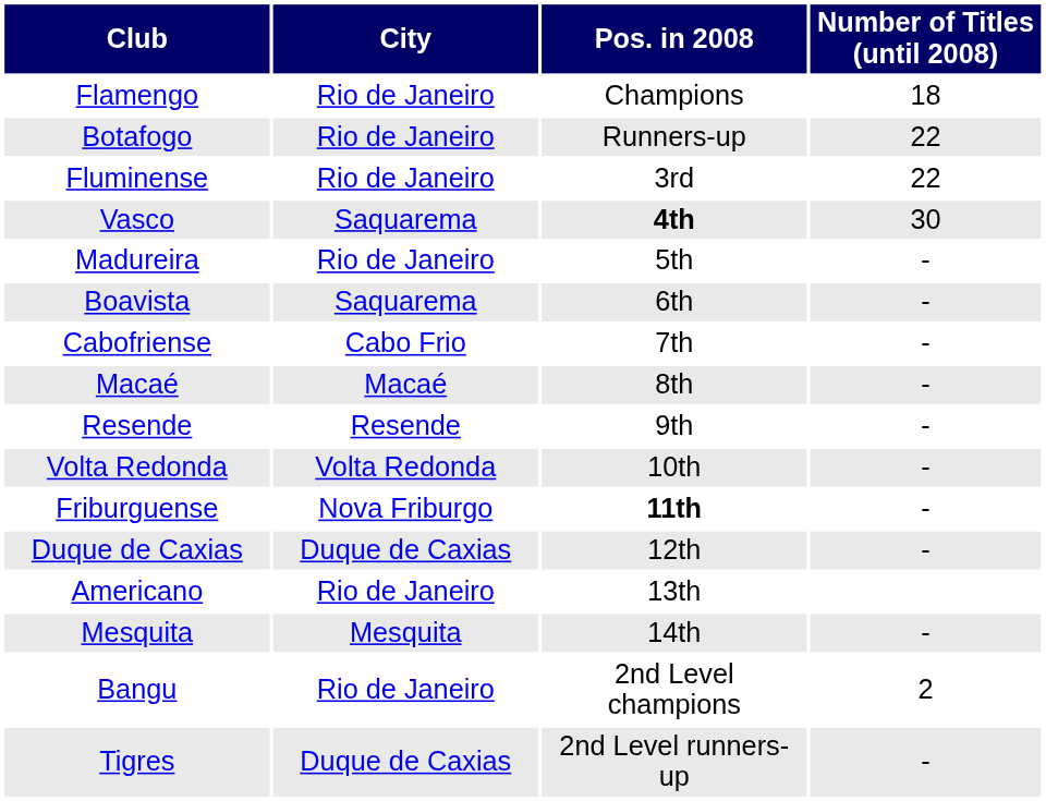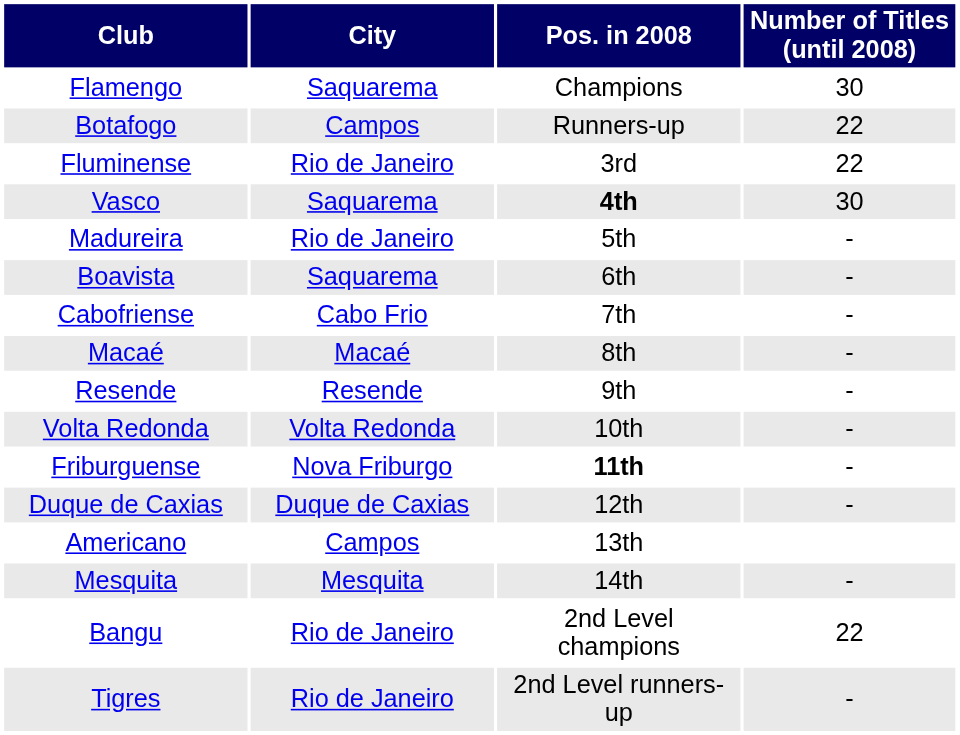 <table border="0,75" cellpadding="2" style="text-align: center;">
 <tr>
 <th style="background: #006; color: #fff;width:150px">Club</th>
 <th style="background: #006; color: #fff;width:150px">City</th>
 <th style="background: #006; color: #fff;width:150px">Pos. in 2008</th>
 <th style="background: #006; color: #fff;width:130px">Number of Titles (until 2008)</th>
 </tr>
 <tr style="background:white; color:black">
 <td><a href='#'>Flamengo</a></td>
-<td><a href='#'>Rio de Janeiro</a></td>
+<td><a href='#'>Saquarema</a></td>
 <td>Champions</td>
-<td>18</td>
+<td>30</td>
 </tr>
 <tr style="background:#e9e9e9; color:black">
 <td><a href='#'>Botafogo</a></td>
-<td><a href='#'>Rio de Janeiro</a></td>
+<td><a href='#'>Campos</a></td>
 <td>Runners-up</td>
 <td>22</td>
 </tr>
 <tr style="background:white; color:black">
 <td><a href='#'>Fluminense</a></td>
 <td><a href='#'>Rio de Janeiro</a></td>
 <td>3rd</td>
 <td>22</td>
 </tr>
 <tr style="background:#e9e9e9; color:black">
 <td><a href='#'>Vasco</a></td>
 <td><a href='#'>Saquarema</a></td>
 <td><strong>4th</strong></td>
 <td>30</td>
 </tr>
 <tr style="background:white; color:black">
 <td><a href='#'>Madureira</a></td>
 <td><a href='#'>Rio de Janeiro</a></td>
 <td>5th</td>
 <td>-</td>
 </tr>
 <tr style="background:#e9e9e9; color:black">
 <td><a href='#'>Boavista</a></td>
 <td><a href='#'>Saquarema</a></td>
 <td>6th</td>
 <td>-</td>
 </tr>
 <tr style="background:white; color:black">
 <td><a href='#'>Cabofriense</a></td>
 <td><a href='#'>Cabo Frio</a></td>
 <td>7th</td>
 <td>-</td>
 </tr>
 <tr style="background:#e9e9e9; color:black">
 <td><a href='#'>Macaé</a></td>
 <td><a href='#'>Macaé</a></td>
 <td>8th</td>
 <td>-</td>
 </tr>
 <tr style="background:white; color:black">
 <td><a href='#'>Resende</a></td>
 <td><a href='#'>Resende</a></td>
 <td>9th</td>
 <td>-</td>
 </tr>
 <tr style="background:#e9e9e9; color:black">
 <td><a href='#'>Volta Redonda</a></td>
 <td><a href='#'>Volta Redonda</a></td>
 <td>10th</td>
 <td>-</td>
 </tr>
 <tr style="background:white; color:black">
 <td><a href='#'>Friburguense</a></td>
 <td><a href='#'>Nova Friburgo</a></td>
 <td><strong>11th</strong></td>
 <td>-</td>
 </tr>
 <tr style="background:#e9e9e9; color:black">
 <td><a href='#'>Duque de Caxias</a></td>
 <td><a href='#'>Duque de Caxias</a></td>
 <td>12th</td>
 <td>-</td>
 </tr>
 <tr style="background:white; color:black">
 <td><a href='#'>Americano</a></td>
-<td><a href='#'>Rio de Janeiro</a></td>
+<td><a href='#'>Campos</a></td>
 <td>13th</td>
 <td></td>
 </tr>
 <tr style="background:#e9e9e9; color:black">
 <td><a href='#'>Mesquita</a></td>
 <td><a href='#'>Mesquita</a></td>
 <td>14th</td>
 <td>-</td>
 </tr>
 <tr style="background:white; color:black">
 <td><a href='#'>Bangu</a></td>
 <td><a href='#'>Rio de Janeiro</a></td>
 <td>2nd Level champions</td>
-<td>2</td>
+<td>22</td>
 </tr>
 <tr style="background:#e9e9e9; color:black">
 <td><a href='#'>Tigres</a></td>
-<td><a href='#'>Duque de Caxias</a></td>
+<td><a href='#'>Rio de Janeiro</a></td>
 <td>2nd Level runners-up</td>
 <td>-</td>
 </tr>
 </table>
